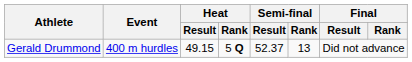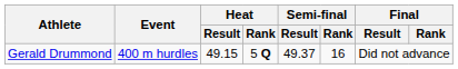 <table class=wikitable style=font-size:90%>
 <tr>
 <th rowspan=2>Athlete</th>
 <th rowspan=2>Event</th>
 <th colspan=2>Heat</th>
 <th colspan=2>Semi-final</th>
 <th colspan=2>Final</th>
 </tr>
 <tr style=font-size:95%>
 <th>Result</th>
 <th>Rank</th>
 <th>Result</th>
 <th>Rank</th>
 <th>Result</th>
 <th>Rank</th>
 </tr>
 <tr align=center>
 <td align=left><a href='#'>Gerald Drummond</a></td>
 <td align=left><a href='#'>400 m hurdles</a></td>
 <td>49.15</td>
 <td>5 <strong>Q</strong></td>
-<td>52.37</td>
-<td>13</td>
+<td>49.37</td>
+<td>16</td>
 <td colspan="2">Did not advance</td>
 </tr>
 </table>
